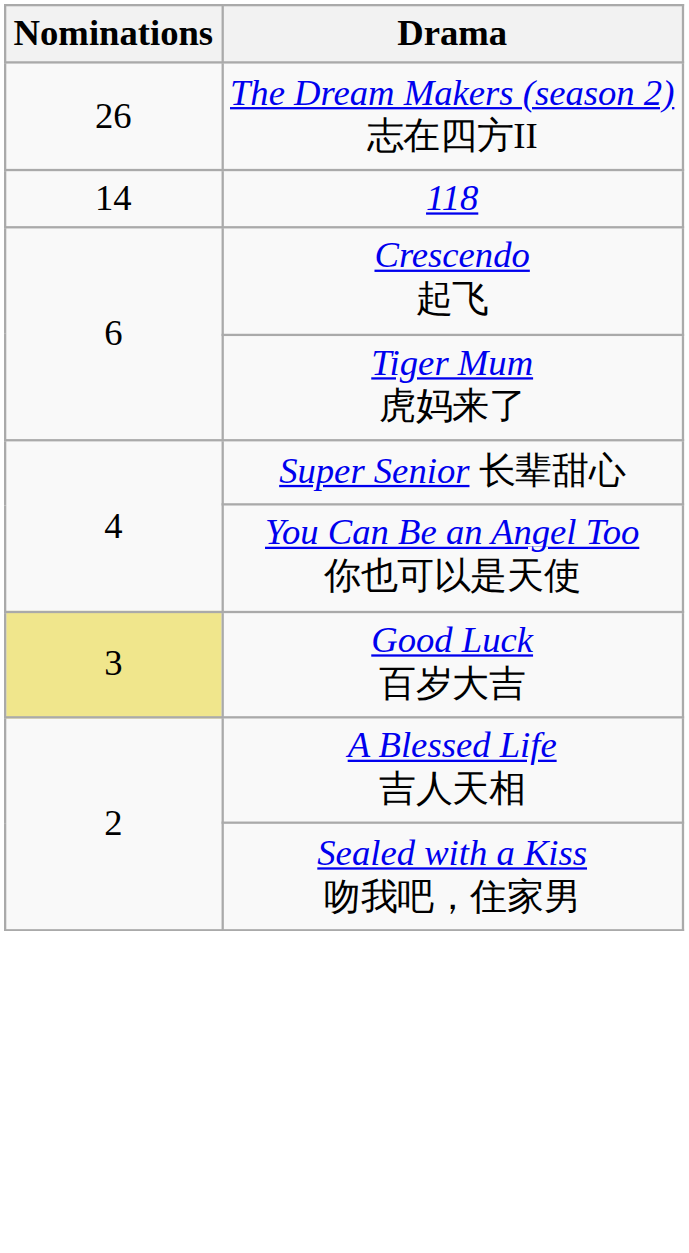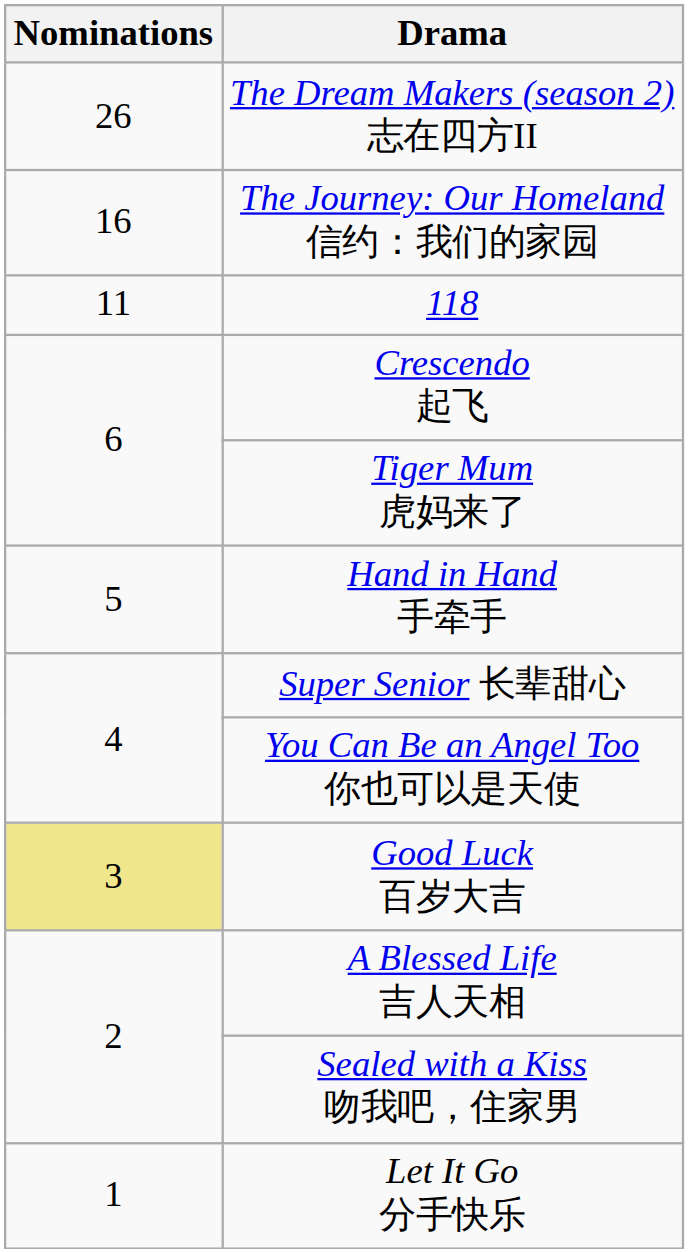 <table class="wikitable plainrowheaders" style="text-align: center">
 <tr>
 <th scope="col" style="width:55px;">Nominations</th>
 <th scope="col" style="text-align:center;">Drama</th>
 </tr>
 <tr>
 <td>26</td>
 <td><em><a href='#'>The Dream Makers (season 2)</a></em> <br> 志在四方II</td>
 </tr>
 <tr>
-<td>14</td>
+<td>16</td>
+<td><em><a href='#'>The Journey: Our Homeland</a></em> <br> 信约：我们的家园</td>
+</tr>
+<tr>
+<td>11</td>
 <td><em><a href='#'>118</a></em></td>
 </tr>
 <tr>
 <td rowspan=2>6</td>
 <td><em><a href='#'>Crescendo</a></em><br>起飞</td>
 </tr>
 <tr>
 <td><em><a href='#'>Tiger Mum</a></em><br>虎妈来了</td>
+</tr>
+<tr>
+<td>5</td>
+<td><em><a href='#'>Hand in Hand</a></em><br>手牵手</td>
 </tr>
 <tr>
 <td rowspan=2>4</td>
 <td><em><a href='#'>Super Senior</a></em> 长辈甜心</td>
 </tr>
 <tr>
 <td><em><a href='#'>You Can Be an Angel Too</a></em> <br> 你也可以是天使</td>
 </tr>
 <tr>
 <td style="background: khaki;">3</td>
 <td><em><a href='#'>Good Luck</a></em> <br>百岁大吉</td>
 </tr>
 <tr>
 <td rowspan=2>2</td>
 <td><em><a href='#'>A Blessed Life</a></em><br> 吉人天相</td>
 </tr>
 <tr>
 <td><em><a href='#'>Sealed with a Kiss</a></em> <br> 吻我吧，住家男</td>
 </tr>
+<tr>
+<td>1</td>
+<td><em>Let It Go</em><br> 分手快乐</td>
+</tr>
 </table>
